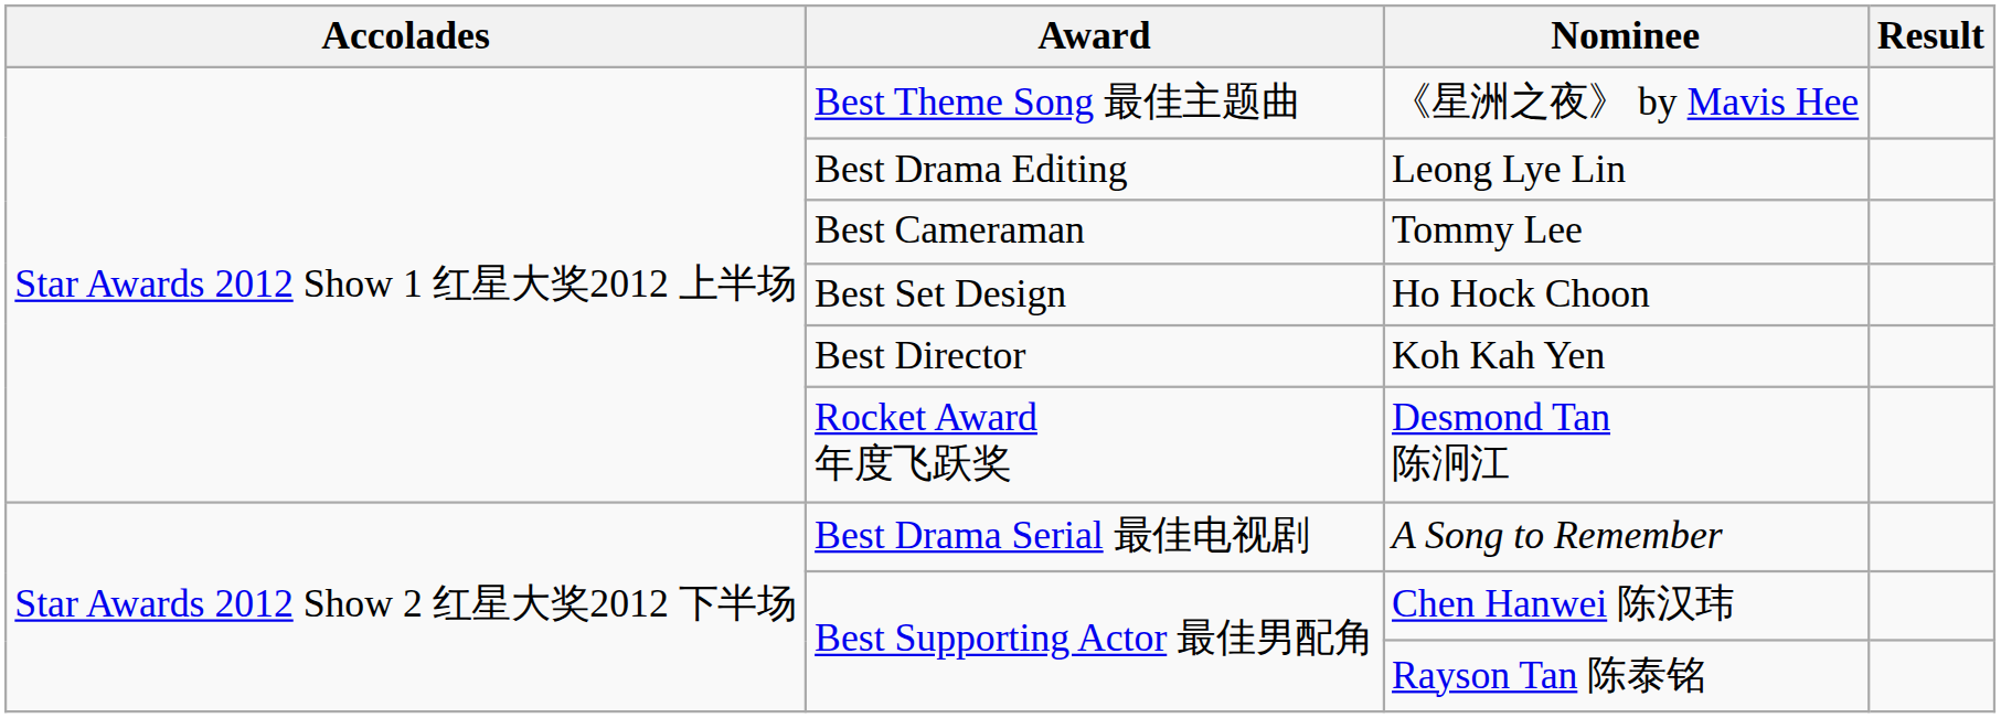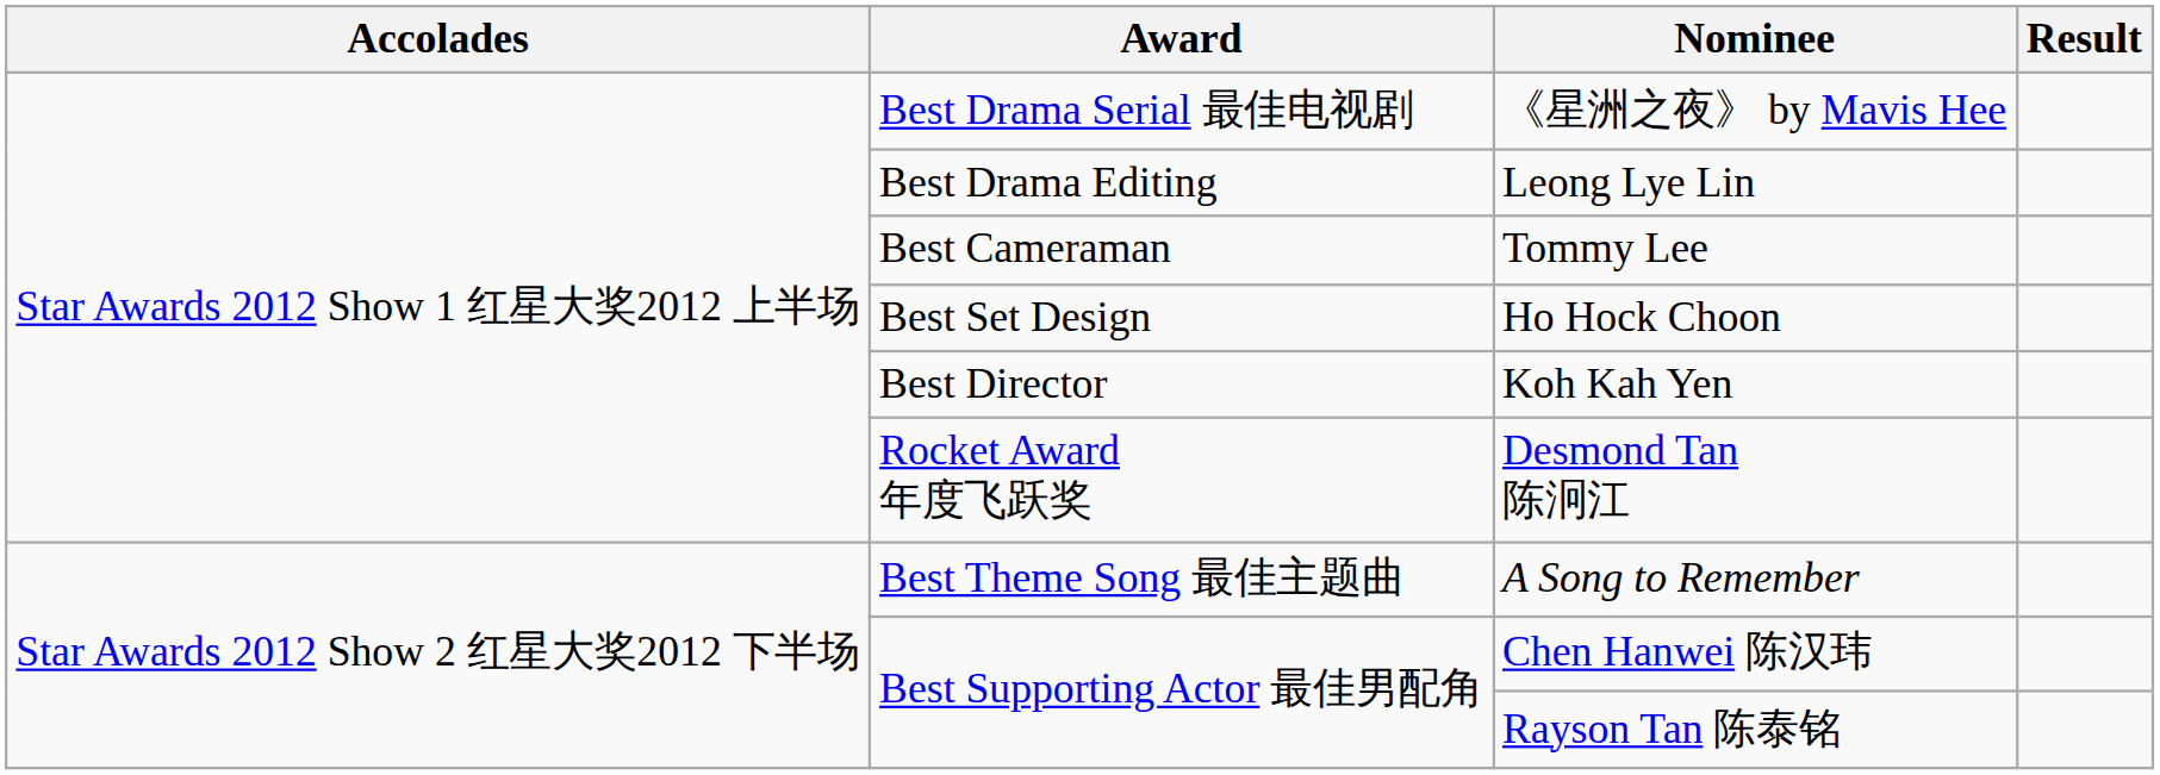 <table class="wikitable">
 <tr>
 <th>Accolades</th>
 <th>Award</th>
 <th>Nominee</th>
 <th>Result</th>
 </tr>
 <tr>
 <td rowspan="6"><a href='#'>Star Awards 2012</a> Show 1 红星大奖2012 上半场</td>
-<td><a href='#'>Best Theme Song</a>  最佳主题曲</td>
+<td><a href='#'>Best Drama Serial</a> 最佳电视剧</td>
 <td>《星洲之夜》 by <a href='#'>Mavis Hee</a></td>
 <td></td>
 </tr>
 <tr>
 <td>Best Drama Editing</td>
 <td>Leong Lye Lin</td>
 <td></td>
 </tr>
 <tr>
 <td>Best Cameraman</td>
 <td>Tommy Lee</td>
 <td></td>
 </tr>
 <tr>
 <td>Best Set Design</td>
 <td>Ho Hock Choon</td>
 <td></td>
 </tr>
 <tr>
 <td>Best Director</td>
 <td>Koh Kah Yen</td>
 <td></td>
 </tr>
 <tr>
 <td><a href='#'>Rocket Award</a> <br> 年度飞跃奖</td>
 <td><a href='#'>Desmond Tan</a> <br> 陈泂江</td>
 <td></td>
 </tr>
 <tr>
 <td rowspan="5"><a href='#'>Star Awards 2012</a> Show 2 红星大奖2012 下半场</td>
-<td><a href='#'>Best Drama Serial</a> 最佳电视剧</td>
+<td><a href='#'>Best Theme Song</a>  最佳主题曲</td>
 <td><em>A Song to Remember</em></td>
 <td></td>
 </tr>
 <tr>
 <td rowspan="2"><a href='#'>Best Supporting Actor</a> 最佳男配角</td>
 <td><a href='#'>Chen Hanwei</a> 陈汉玮</td>
 <td></td>
 </tr>
 <tr>
 <td><a href='#'>Rayson Tan</a> 陈泰铭</td>
 <td></td>
 </tr>
 </table>
